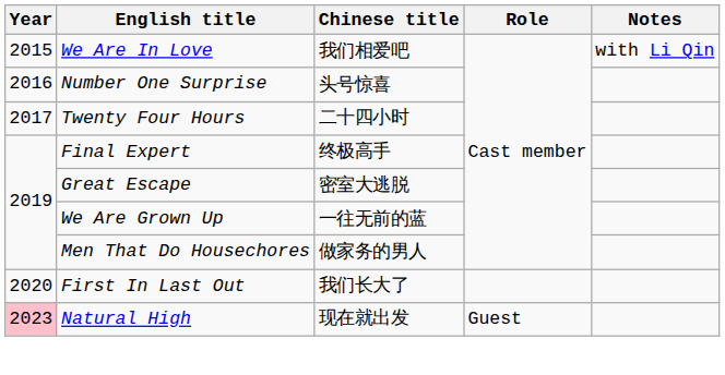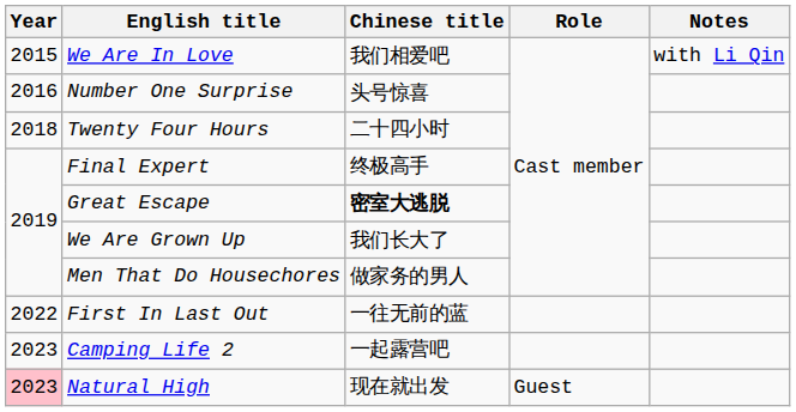 <table class="wikitable">
 <tr>
 <th>Year</th>
 <th>English title</th>
 <th>Chinese title</th>
 <th>Role</th>
 <th>Notes</th>
 </tr>
 <tr>
 <td>2015</td>
 <td><em><a href='#'>We Are In Love</a></em></td>
 <td>我们相爱吧</td>
 <td rowspan="7">Cast member</td>
 <td>with <a href='#'>Li Qin</a></td>
 </tr>
 <tr>
 <td>2016</td>
 <td><em>Number One Surprise</em></td>
 <td>头号惊喜</td>
 <td></td>
 </tr>
 <tr>
-<td>2017</td>
+<td>2018</td>
 <td><em>Twenty Four Hours</em></td>
 <td>二十四小时</td>
 <td></td>
 </tr>
 <tr>
 <td rowspan="4">2019</td>
 <td><em>Final Expert</em></td>
 <td>终极高手</td>
 <td></td>
 </tr>
 <tr>
 <td><em>Great Escape</em></td>
-<td>密室大逃脱</td>
+<td><strong>密室大逃脱</strong></td>
 <td></td>
 </tr>
 <tr>
 <td><em>We Are Grown Up</em></td>
-<td>一往无前的蓝</td>
+<td>我们长大了</td>
 <td></td>
 </tr>
 <tr>
 <td><em>Men That Do Housechores</em></td>
 <td>做家务的男人</td>
 <td></td>
 </tr>
 <tr>
-<td>2020</td>
+<td>2022</td>
 <td><em>First In Last Out</em></td>
-<td>我们长大了</td>
+<td>一往无前的蓝</td>
+<td></td>
+<td></td>
+</tr>
+<tr>
+<td>2023</td>
+<td><em><a href='#'>Camping Life</a> 2</em></td>
+<td>一起露营吧</td>
 <td></td>
 <td></td>
 </tr>
 <tr>
 <td style="background: pink;">2023</td>
 <td><em><a href='#'>Natural High</a></em></td>
 <td rowspan=2>现在就出发</td>
 <td rowspan=2>Guest</td>
 <td></td>
 </tr>
 </table>
